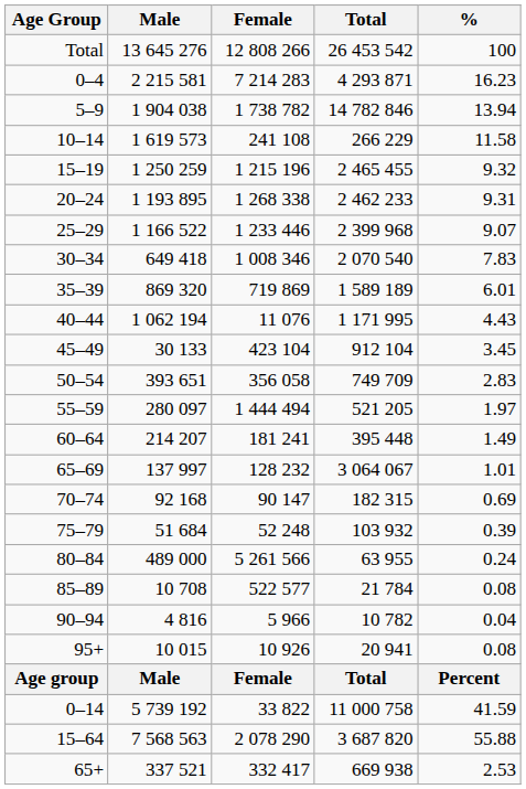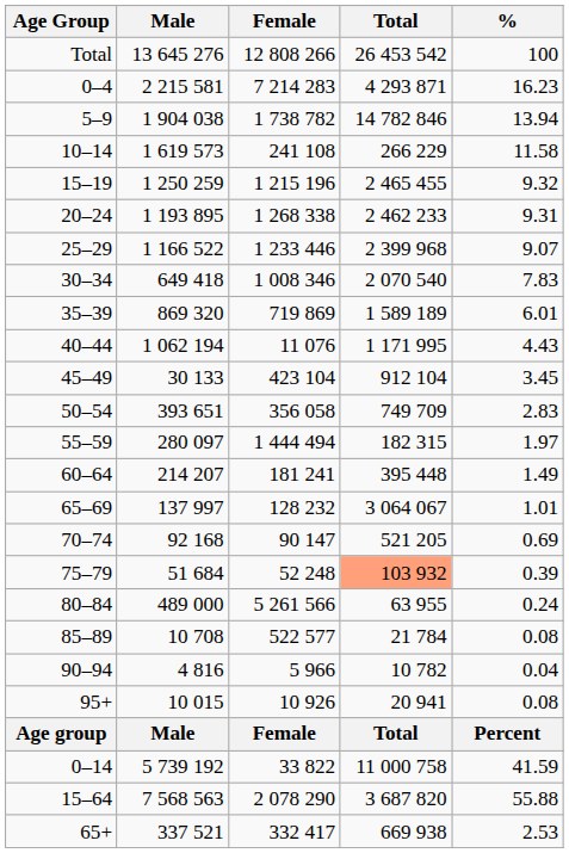 <table class="wikitable">
 <tr>
 <th width="80pt">Age Group</th>
 <th width="80pt">Male</th>
 <th width="80pt">Female</th>
 <th width="80pt">Total</th>
 <th width="80pt">%</th>
 </tr>
 <tr>
 <td align="right">Total</td>
 <td align="right">13 645 276</td>
 <td align="right">12 808 266</td>
 <td align="right">26 453 542</td>
 <td align="right">100</td>
 </tr>
 <tr>
 <td align="right">0–4</td>
 <td align="right">2 215 581</td>
 <td align="right">7 214 283</td>
 <td align="right">4 293 871</td>
 <td align="right">16.23</td>
 </tr>
 <tr>
 <td align="right">5–9</td>
 <td align="right">1 904 038</td>
 <td align="right">1 738 782</td>
 <td align="right">14 782 846</td>
 <td align="right">13.94</td>
 </tr>
 <tr>
 <td align="right">10–14</td>
 <td align="right">1 619 573</td>
 <td align="right">241 108</td>
 <td align="right">266 229</td>
 <td align="right">11.58</td>
 </tr>
 <tr>
 <td align="right">15–19</td>
 <td align="right">1 250 259</td>
 <td align="right">1 215 196</td>
 <td align="right">2 465 455</td>
 <td align="right">9.32</td>
 </tr>
 <tr>
 <td align="right">20–24</td>
 <td align="right">1 193 895</td>
 <td align="right">1 268 338</td>
 <td align="right">2 462 233</td>
 <td align="right">9.31</td>
 </tr>
 <tr>
 <td align="right">25–29</td>
 <td align="right">1 166 522</td>
 <td align="right">1 233 446</td>
 <td align="right">2 399 968</td>
 <td align="right">9.07</td>
 </tr>
 <tr>
 <td align="right">30–34</td>
 <td align="right">649 418</td>
 <td align="right">1 008 346</td>
 <td align="right">2 070 540</td>
 <td align="right">7.83</td>
 </tr>
 <tr>
 <td align="right">35–39</td>
 <td align="right">869 320</td>
 <td align="right">719 869</td>
 <td align="right">1 589 189</td>
 <td align="right">6.01</td>
 </tr>
 <tr>
 <td align="right">40–44</td>
 <td align="right">1 062 194</td>
 <td align="right">11 076</td>
 <td align="right">1 171 995</td>
 <td align="right">4.43</td>
 </tr>
 <tr>
 <td align="right">45–49</td>
 <td align="right">30 133</td>
 <td align="right">423 104</td>
 <td align="right">912 104</td>
 <td align="right">3.45</td>
 </tr>
 <tr>
 <td align="right">50–54</td>
 <td align="right">393 651</td>
 <td align="right">356 058</td>
 <td align="right">749 709</td>
 <td align="right">2.83</td>
 </tr>
 <tr>
 <td align="right">55–59</td>
 <td align="right">280 097</td>
 <td align="right">1 444 494</td>
-<td align="right">521 205</td>
+<td align="right">182 315</td>
 <td align="right">1.97</td>
 </tr>
 <tr>
 <td align="right">60–64</td>
 <td align="right">214 207</td>
 <td align="right">181 241</td>
 <td align="right">395 448</td>
 <td align="right">1.49</td>
 </tr>
 <tr>
 <td align="right">65–69</td>
 <td align="right">137 997</td>
 <td align="right">128 232</td>
 <td align="right">3 064 067</td>
 <td align="right">1.01</td>
 </tr>
 <tr>
 <td align="right">70–74</td>
 <td align="right">92 168</td>
 <td align="right">90 147</td>
-<td align="right">182 315</td>
+<td align="right">521 205</td>
 <td align="right">0.69</td>
 </tr>
 <tr>
 <td align="right">75–79</td>
 <td align="right">51 684</td>
 <td align="right">52 248</td>
-<td align="right">103 932</td>
+<td align="right" style="background: lightsalmon;">103 932</td>
 <td align="right">0.39</td>
 </tr>
 <tr>
 <td align="right">80–84</td>
 <td align="right">489 000</td>
 <td align="right">5 261 566</td>
 <td align="right">63 955</td>
 <td align="right">0.24</td>
 </tr>
 <tr>
 <td align="right">85–89</td>
 <td align="right">10 708</td>
 <td align="right">522 577</td>
 <td align="right">21 784</td>
 <td align="right">0.08</td>
 </tr>
 <tr>
 <td align="right">90–94</td>
 <td align="right">4 816</td>
 <td align="right">5 966</td>
 <td align="right">10 782</td>
 <td align="right">0.04</td>
 </tr>
 <tr>
 <td align="right">95+</td>
 <td align="right">10 015</td>
 <td align="right">10 926</td>
 <td align="right">20 941</td>
 <td align="right">0.08</td>
 </tr>
 <tr>
 <th width="50">Age group</th>
 <th width="80pt">Male</th>
 <th width="80">Female</th>
 <th width="80">Total</th>
 <th width="50">Percent</th>
 </tr>
 <tr>
 <td align="right">0–14</td>
 <td align="right">5 739 192</td>
 <td align="right">33 822</td>
 <td align="right">11 000 758</td>
 <td align="right">41.59</td>
 </tr>
 <tr>
 <td align="right">15–64</td>
 <td align="right">7 568 563</td>
 <td align="right">2 078 290</td>
 <td align="right">3 687 820</td>
 <td align="right">55.88</td>
 </tr>
 <tr>
 <td align="right">65+</td>
 <td align="right">337 521</td>
 <td align="right">332 417</td>
 <td align="right">669 938</td>
 <td align="right">2.53</td>
 </tr>
 <tr>
 </tr>
 </table>
